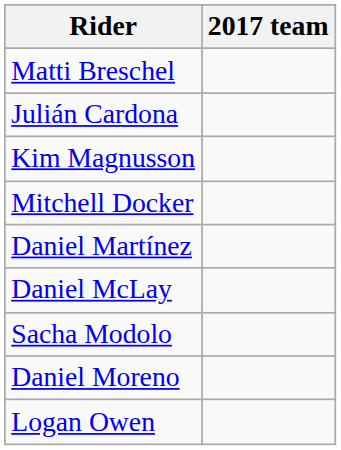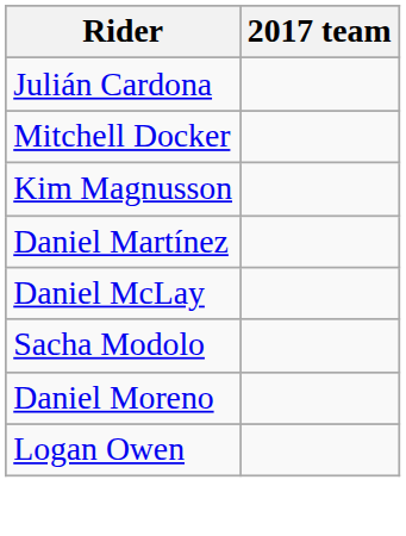 <table class="wikitable">
 <tr>
 <th>Rider</th>
 <th>2017 team</th>
 </tr>
 <tr>
-<td><a href='#'>Matti Breschel</a></td>
-<td></td>
-</tr>
-<tr>
 <td><a href='#'>Julián Cardona</a></td>
 <td></td>
 </tr>
 <tr>
-<td><a href='#'>Kim Magnusson</a></td>
+<td><a href='#'>Mitchell Docker</a></td>
 <td></td>
 </tr>
 <tr>
-<td><a href='#'>Mitchell Docker</a></td>
+<td><a href='#'>Kim Magnusson</a></td>
 <td></td>
 </tr>
 <tr>
 <td><a href='#'>Daniel Martínez</a></td>
 <td></td>
 </tr>
 <tr>
 <td><a href='#'>Daniel McLay</a></td>
 <td></td>
 </tr>
 <tr>
 <td><a href='#'>Sacha Modolo</a></td>
 <td></td>
 </tr>
 <tr>
 <td><a href='#'>Daniel Moreno</a></td>
 <td></td>
 </tr>
 <tr>
 <td><a href='#'>Logan Owen</a></td>
 <td></td>
 </tr>
 </table>
